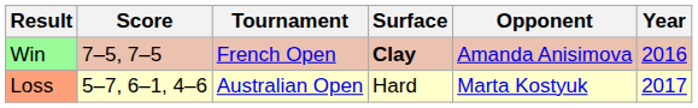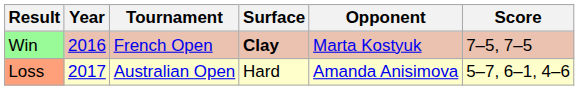 <table class="sortable wikitable">
 <tr>
 <th>Result</th>
-<th class="unsortable">Score</th>
+<th>Year</th>
 <th>Tournament</th>
 <th>Surface</th>
 <th>Opponent</th>
-<th>Year</th>
+<th class="unsortable">Score</th>
 </tr>
 <tr style="background:#ebc2af;">
 <td style="background:#98fb98;">Win</td>
-<td>7–5, 7–5</td>
+<td><a href='#'>2016</a></td>
 <td><a href='#'>French Open</a></td>
 <td><strong>Clay</strong></td>
-<td> <a href='#'>Amanda Anisimova</a></td>
-<td><a href='#'>2016</a></td>
+<td> <a href='#'>Marta Kostyuk</a></td>
+<td>7–5, 7–5</td>
 </tr>
 <tr style="background:#ffc;">
 <td bgcolor=FFA07A>Loss</td>
-<td>5–7, 6–1, 4–6</td>
+<td><a href='#'>2017</a></td>
 <td><a href='#'>Australian Open</a></td>
 <td>Hard</td>
-<td> <a href='#'>Marta Kostyuk</a></td>
-<td><a href='#'>2017</a></td>
+<td> <a href='#'>Amanda Anisimova</a></td>
+<td>5–7, 6–1, 4–6</td>
 </tr>
 </table>
